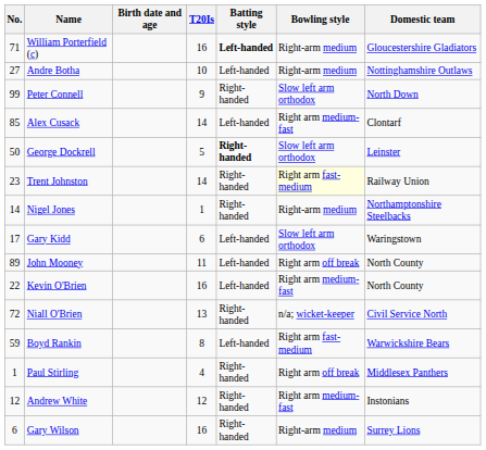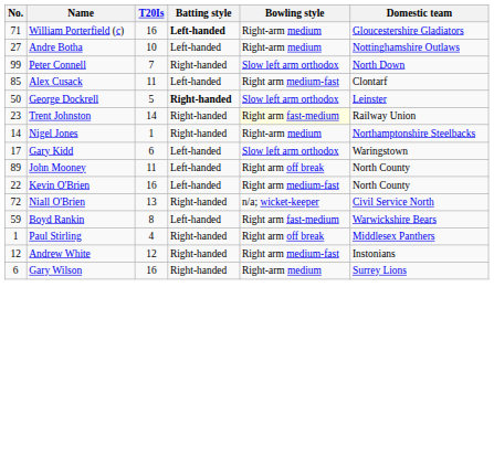 <table class="wikitable" style="font-size:95%;" width="80%">
 <tr>
 <th>No.</th>
 <th>Name</th>
-<th>Birth date and age</th>
 <th><a href='#'>T20Is</a></th>
 <th>Batting style</th>
 <th>Bowling style</th>
 <th>Domestic team</th>
 </tr>
 <tr>
 <td style="text-align:center">71</td>
 <td><a href='#'>William Porterfield</a> (<a href='#'>c</a>)</td>
-<td></td>
 <td style="text-align:center">16</td>
 <td><strong>Left-handed</strong></td>
 <td>Right-arm <a href='#'>medium</a></td>
 <td> <a href='#'>Gloucestershire Gladiators</a></td>
 </tr>
 <tr>
 <td style="text-align:center">27</td>
 <td><a href='#'>Andre Botha</a></td>
-<td></td>
 <td style="text-align:center">10</td>
 <td>Left-handed</td>
 <td>Right-arm <a href='#'>medium</a></td>
 <td> <a href='#'>Nottinghamshire Outlaws</a></td>
 </tr>
 <tr>
 <td style="text-align:center">99</td>
 <td><a href='#'>Peter Connell</a></td>
-<td></td>
-<td style="text-align:center">9</td>
+<td style="text-align:center">7</td>
 <td>Right-handed</td>
 <td><a href='#'>Slow left arm orthodox</a></td>
 <td> <a href='#'>North Down</a></td>
 </tr>
 <tr>
 <td style="text-align:center">85</td>
 <td><a href='#'>Alex Cusack</a></td>
-<td></td>
-<td style="text-align:center">14</td>
+<td style="text-align:center">11</td>
 <td>Left-handed</td>
 <td>Right arm <a href='#'>medium-fast</a></td>
 <td> Clontarf</td>
 </tr>
 <tr>
 <td style="text-align:center">50</td>
 <td><a href='#'>George Dockrell</a></td>
-<td></td>
 <td style="text-align:center">5</td>
 <td><strong>Right-handed</strong></td>
 <td><a href='#'>Slow left arm orthodox</a></td>
 <td> <a href='#'>Leinster</a></td>
 </tr>
 <tr>
 <td style="text-align:center">23</td>
 <td><a href='#'>Trent Johnston</a></td>
-<td></td>
 <td style="text-align:center">14</td>
 <td>Right-handed</td>
 <td style="background: lightyellow;">Right arm <a href='#'>fast-medium</a></td>
 <td> Railway Union</td>
 </tr>
 <tr>
 <td style="text-align:center">14</td>
 <td><a href='#'>Nigel Jones</a></td>
-<td></td>
 <td style="text-align:center">1</td>
 <td>Right-handed</td>
 <td>Right-arm <a href='#'>medium</a></td>
 <td> <a href='#'>Northamptonshire Steelbacks</a></td>
 </tr>
 <tr>
 <td style="text-align:center">17</td>
 <td><a href='#'>Gary Kidd</a></td>
-<td></td>
 <td style="text-align:center">6</td>
 <td>Left-handed</td>
 <td><a href='#'>Slow left arm orthodox</a></td>
 <td> Waringstown</td>
 </tr>
 <tr>
 <td style="text-align:center">89</td>
 <td><a href='#'>John Mooney</a></td>
-<td></td>
 <td style="text-align:center">11</td>
 <td>Left-handed</td>
 <td>Right arm <a href='#'>off break</a></td>
 <td> North County</td>
 </tr>
 <tr>
 <td style="text-align:center">22</td>
 <td><a href='#'>Kevin O'Brien</a></td>
-<td></td>
 <td style="text-align:center">16</td>
 <td>Left-handed</td>
 <td>Right arm <a href='#'>medium-fast</a></td>
 <td> North County</td>
 </tr>
 <tr>
 <td style="text-align:center">72</td>
 <td><a href='#'>Niall O'Brien</a></td>
-<td></td>
 <td style="text-align:center">13</td>
 <td>Right-handed</td>
 <td>n/a; <a href='#'>wicket-keeper</a></td>
 <td> <a href='#'>Civil Service North</a></td>
 </tr>
 <tr>
 <td style="text-align:center">59</td>
 <td><a href='#'>Boyd Rankin</a></td>
-<td></td>
 <td style="text-align:center">8</td>
 <td>Left-handed</td>
 <td>Right arm <a href='#'>fast-medium</a></td>
 <td> <a href='#'>Warwickshire Bears</a></td>
 </tr>
 <tr>
 <td style="text-align:center">1</td>
 <td><a href='#'>Paul Stirling</a></td>
-<td></td>
 <td style="text-align:center">4</td>
 <td>Right-handed</td>
 <td>Right arm <a href='#'>off break</a></td>
 <td> <a href='#'>Middlesex Panthers</a></td>
 </tr>
 <tr>
 <td style="text-align:center">12</td>
 <td><a href='#'>Andrew White</a></td>
-<td></td>
 <td style="text-align:center">12</td>
 <td>Right-handed</td>
 <td>Right arm <a href='#'>medium-fast</a></td>
 <td> Instonians</td>
 </tr>
 <tr>
 <td style="text-align:center">6</td>
 <td><a href='#'>Gary Wilson</a></td>
-<td></td>
 <td style="text-align:center">16</td>
 <td>Right-handed</td>
 <td>Right-arm <a href='#'>medium</a></td>
 <td> <a href='#'>Surrey Lions</a></td>
 </tr>
 </table>
